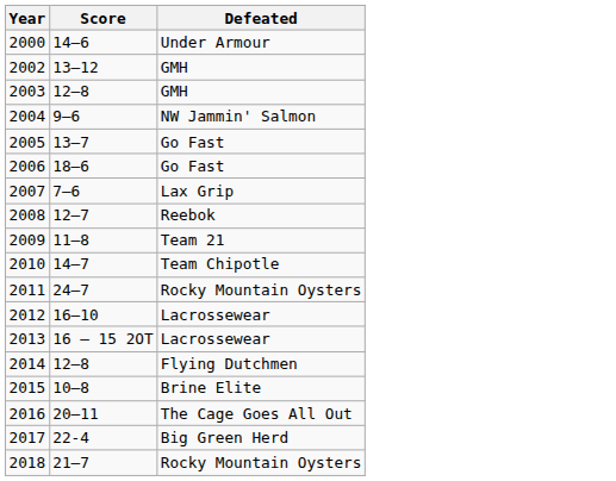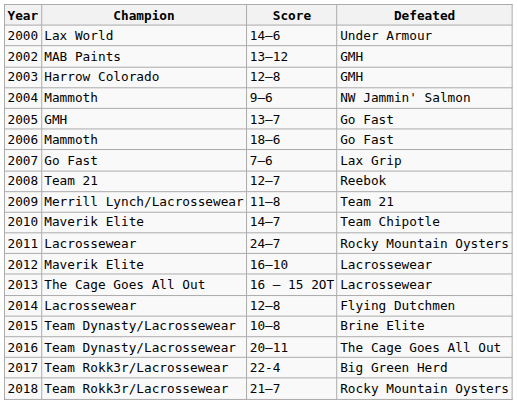 <table class="wikitable">
 <tr>
 <th>Year</th>
+<th>Champion</th>
 <th>Score</th>
 <th>Defeated</th>
 </tr>
 <tr>
 <td>2000</td>
+<td>Lax World</td>
 <td>14–6</td>
 <td>Under Armour</td>
 </tr>
 <tr>
 <td>2002</td>
+<td>MAB Paints</td>
 <td>13–12</td>
 <td>GMH</td>
 </tr>
 <tr>
 <td>2003</td>
+<td>Harrow Colorado</td>
 <td>12–8</td>
 <td>GMH</td>
 </tr>
 <tr>
 <td>2004</td>
+<td>Mammoth</td>
 <td>9–6</td>
 <td>NW Jammin' Salmon</td>
 </tr>
 <tr>
 <td>2005</td>
+<td>GMH</td>
 <td>13–7</td>
 <td>Go Fast</td>
 </tr>
 <tr>
 <td>2006</td>
+<td>Mammoth</td>
 <td>18–6</td>
 <td>Go Fast</td>
 </tr>
 <tr>
 <td>2007</td>
+<td>Go Fast</td>
 <td>7–6</td>
 <td>Lax Grip</td>
 </tr>
 <tr>
 <td>2008</td>
+<td>Team 21</td>
 <td>12–7</td>
 <td>Reebok</td>
 </tr>
 <tr>
 <td>2009</td>
+<td>Merrill Lynch/Lacrossewear</td>
 <td>11–8</td>
 <td>Team 21</td>
 </tr>
 <tr>
 <td>2010</td>
+<td>Maverik Elite</td>
 <td>14–7</td>
 <td>Team Chipotle</td>
 </tr>
 <tr>
 <td>2011</td>
+<td>Lacrossewear</td>
 <td>24–7</td>
 <td>Rocky Mountain Oysters</td>
 </tr>
 <tr>
 <td>2012</td>
+<td>Maverik Elite</td>
 <td>16–10</td>
 <td>Lacrossewear</td>
 </tr>
 <tr>
 <td>2013</td>
+<td>The Cage Goes All Out</td>
 <td>16 – 15 2OT</td>
 <td>Lacrossewear</td>
 </tr>
 <tr>
 <td>2014</td>
+<td>Lacrossewear</td>
 <td>12–8</td>
 <td>Flying Dutchmen</td>
 </tr>
 <tr>
 <td>2015</td>
+<td>Team Dynasty/Lacrossewear</td>
 <td>10–8</td>
 <td>Brine Elite</td>
 </tr>
 <tr>
 <td>2016</td>
+<td>Team Dynasty/Lacrossewear</td>
 <td>20–11</td>
 <td>The Cage Goes All Out</td>
 </tr>
 <tr>
 <td>2017</td>
+<td>Team Rokk3r/Lacrossewear</td>
 <td>22-4</td>
 <td>Big Green Herd</td>
 </tr>
 <tr>
 <td>2018</td>
+<td>Team Rokk3r/Lacrossewear</td>
 <td>21–7</td>
 <td>Rocky Mountain Oysters</td>
 </tr>
 </table>
